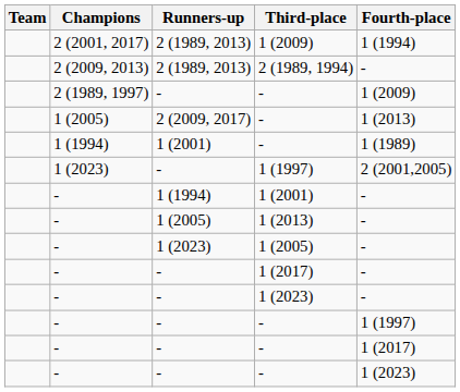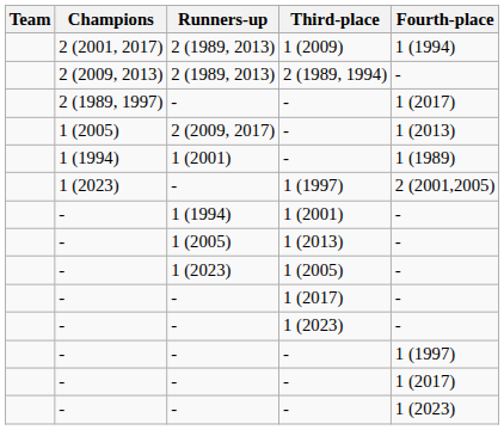 <table class="wikitable">
 <tr>
 <th>Team</th>
 <th>Champions</th>
 <th>Runners-up</th>
 <th>Third-place</th>
 <th>Fourth-place</th>
 </tr>
 <tr>
 <td></td>
 <td>2 (2001, 2017)</td>
 <td>2 (1989, 2013)</td>
 <td>1 (2009)</td>
 <td>1 (1994)</td>
 </tr>
 <tr>
 <td></td>
 <td>2 (2009, 2013)</td>
 <td>2 (1989, 2013)</td>
 <td>2 (1989, 1994)</td>
 <td>-</td>
 </tr>
 <tr>
 <td></td>
 <td>2 (1989, 1997)</td>
 <td>-</td>
 <td>-</td>
-<td>1 (2009)</td>
+<td>1 (2017)</td>
 </tr>
 <tr>
 <td></td>
 <td>1 (2005)</td>
 <td>2 (2009, 2017)</td>
 <td>-</td>
 <td>1 (2013)</td>
 </tr>
 <tr>
 <td></td>
 <td>1 (1994)</td>
 <td>1 (2001)</td>
 <td>-</td>
 <td>1 (1989)</td>
 </tr>
 <tr>
 <td></td>
 <td>1 (2023)</td>
 <td>-</td>
 <td>1 (1997)</td>
 <td>2 (2001,2005)</td>
 </tr>
 <tr>
 <td></td>
 <td>-</td>
 <td>1 (1994)</td>
 <td>1 (2001)</td>
 <td>-</td>
 </tr>
 <tr>
 <td></td>
 <td>-</td>
 <td>1 (2005)</td>
 <td>1 (2013)</td>
 <td>-</td>
 </tr>
 <tr>
 <td></td>
 <td>-</td>
 <td>1 (2023)</td>
 <td>1 (2005)</td>
 <td>-</td>
 </tr>
 <tr>
 <td></td>
 <td>-</td>
 <td>-</td>
 <td>1 (2017)</td>
 <td>-</td>
 </tr>
 <tr>
 <td></td>
 <td>-</td>
 <td>-</td>
 <td>1 (2023)</td>
 <td>-</td>
 </tr>
 <tr>
 <td></td>
 <td>-</td>
 <td>-</td>
 <td>-</td>
 <td>1 (1997)</td>
 </tr>
 <tr>
 <td></td>
 <td>-</td>
 <td>-</td>
 <td>-</td>
 <td>1 (2017)</td>
 </tr>
 <tr>
 <td></td>
 <td>-</td>
 <td>-</td>
 <td>-</td>
 <td>1 (2023)</td>
 </tr>
 </table>
